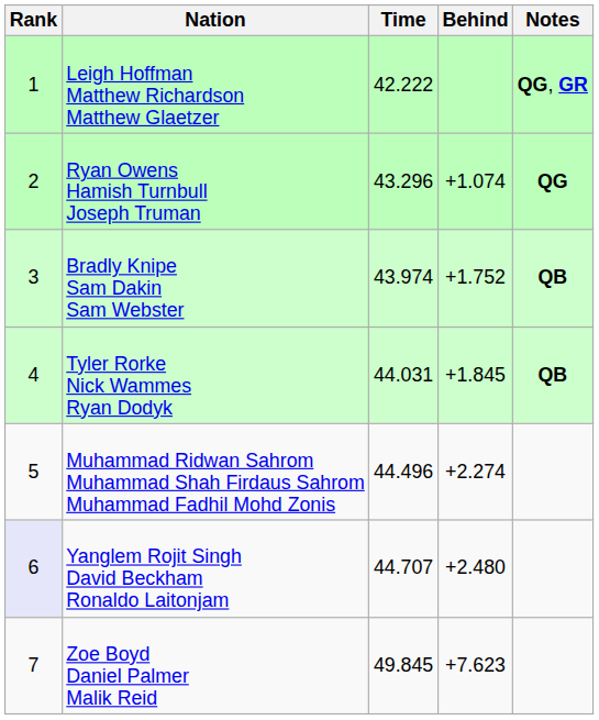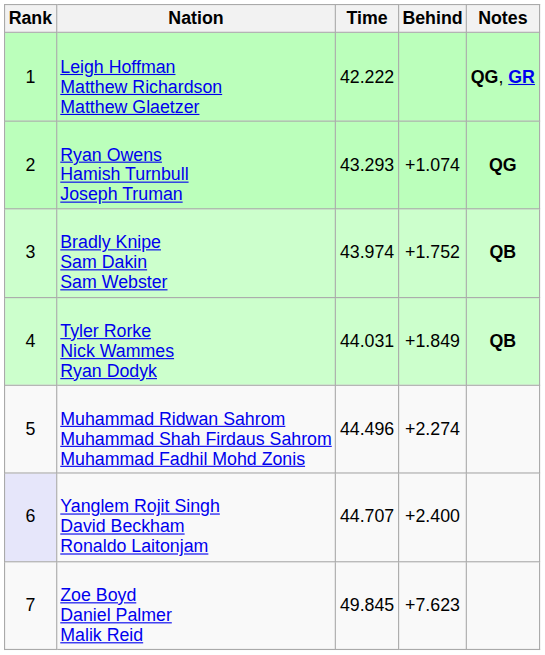 <table class="wikitable sortable" style="text-align:center">
 <tr>
 <th>Rank</th>
 <th>Nation</th>
 <th>Time</th>
 <th>Behind</th>
 <th>Notes</th>
 </tr>
 <tr bgcolor=bbffbb>
 <td>1</td>
 <td align=left><br><a href='#'>Leigh Hoffman</a><br><a href='#'>Matthew Richardson</a><br><a href='#'>Matthew Glaetzer</a></td>
 <td>42.222</td>
 <td></td>
 <td><strong>QG</strong>, <strong><a href='#'>GR</a></strong></td>
 </tr>
 <tr bgcolor=bbffbb>
 <td>2</td>
 <td align=left><br><a href='#'>Ryan Owens</a><br><a href='#'>Hamish Turnbull</a><br><a href='#'>Joseph Truman</a></td>
-<td>43.296</td>
+<td>43.293</td>
 <td>+1.074</td>
 <td><strong>QG</strong></td>
 </tr>
 <tr bgcolor=ccffcc>
 <td>3</td>
 <td align=left><br><a href='#'>Bradly Knipe</a><br><a href='#'>Sam Dakin</a><br><a href='#'>Sam Webster</a></td>
 <td>43.974</td>
 <td>+1.752</td>
 <td><strong>QB</strong></td>
 </tr>
 <tr bgcolor=ccffcc>
 <td>4</td>
 <td align=left><br><a href='#'>Tyler Rorke</a><br><a href='#'>Nick Wammes</a><br><a href='#'>Ryan Dodyk</a></td>
 <td>44.031</td>
-<td>+1.845</td>
+<td>+1.849</td>
 <td><strong>QB</strong></td>
 </tr>
 <tr>
 <td>5</td>
 <td align=left><br><a href='#'>Muhammad Ridwan Sahrom</a><br><a href='#'>Muhammad Shah Firdaus Sahrom</a><br><a href='#'>Muhammad Fadhil Mohd Zonis</a></td>
 <td>44.496</td>
 <td>+2.274</td>
 <td></td>
 </tr>
 <tr>
 <td style="background: lavender;">6</td>
 <td align=left><br><a href='#'>Yanglem Rojit Singh</a><br><a href='#'>David Beckham</a><br><a href='#'>Ronaldo Laitonjam</a></td>
 <td>44.707</td>
-<td>+2.480</td>
+<td>+2.400</td>
 <td></td>
 </tr>
 <tr>
 <td>7</td>
 <td align=left><br><a href='#'>Zoe Boyd</a><br><a href='#'>Daniel Palmer</a><br><a href='#'>Malik Reid</a></td>
 <td>49.845</td>
 <td>+7.623</td>
 <td></td>
 </tr>
 </table>
